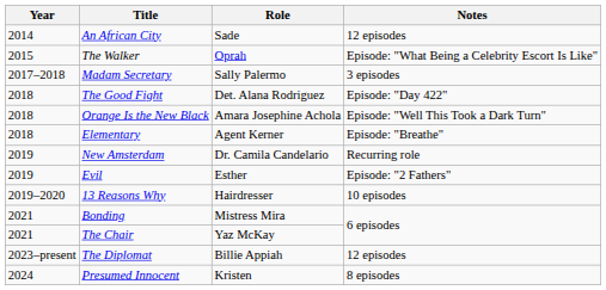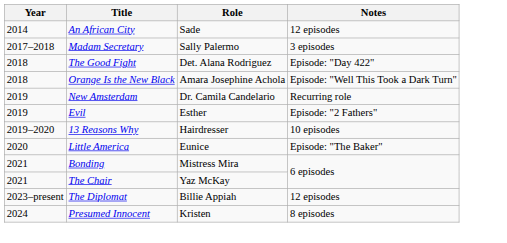 <table class="wikitable sortable">
 <tr>
 <th>Year</th>
 <th>Title</th>
 <th>Role</th>
 <th>Notes</th>
 </tr>
 <tr>
 <td>2014</td>
 <td><em><a href='#'>An African City</a></em></td>
 <td>Sade</td>
 <td>12 episodes</td>
-</tr>
-<tr>
-<td>2015</td>
-<td><em>The Walker</em></td>
-<td><a href='#'>Oprah</a></td>
-<td>Episode: "What Being a Celebrity Escort Is Like"</td>
 </tr>
 <tr>
 <td>2017–2018</td>
 <td><a href='#'><em>Madam Secretary</em></a></td>
 <td>Sally Palermo</td>
 <td>3 episodes</td>
 </tr>
 <tr>
 <td>2018</td>
 <td><em><a href='#'>The Good Fight</a></em></td>
 <td>Det. Alana Rodriguez</td>
 <td>Episode: "Day 422"</td>
 </tr>
 <tr>
 <td>2018</td>
 <td><em><a href='#'>Orange Is the New Black</a></em></td>
 <td>Amara Josephine Achola</td>
 <td>Episode: "Well This Took a Dark Turn"</td>
 </tr>
 <tr>
-<td>2018</td>
-<td><a href='#'><em>Elementary</em></a></td>
-<td>Agent Kerner</td>
-<td>Episode: "Breathe"</td>
-</tr>
-<tr>
 <td>2019</td>
 <td><a href='#'><em>New Amsterdam</em></a></td>
 <td>Dr. Camila Candelario</td>
 <td>Recurring role</td>
 </tr>
 <tr>
 <td>2019</td>
 <td><a href='#'><em>Evil</em></a></td>
 <td>Esther</td>
 <td>Episode: "2 Fathers"</td>
 </tr>
 <tr>
 <td>2019–2020</td>
 <td><em><a href='#'>13 Reasons Why</a></em></td>
 <td>Hairdresser</td>
 <td>10 episodes</td>
+</tr>
+<tr>
+<td>2020</td>
+<td><a href='#'><em>Little America</em></a></td>
+<td>Eunice</td>
+<td>Episode: "The Baker"</td>
 </tr>
 <tr>
 <td>2021</td>
 <td><a href='#'><em>Bonding</em></a></td>
 <td>Mistress Mira</td>
 <td rowspan="2">6 episodes</td>
 </tr>
 <tr>
 <td>2021</td>
 <td><a href='#'><em>The Chair</em></a></td>
 <td>Yaz McKay</td>
 </tr>
 <tr>
 <td>2023–present</td>
 <td><em><a href='#'>The Diplomat</a></em></td>
 <td>Billie Appiah</td>
 <td>12 episodes</td>
 </tr>
 <tr>
 <td>2024</td>
 <td><em><a href='#'>Presumed Innocent</a></em></td>
 <td>Kristen</td>
 <td>8 episodes</td>
 </tr>
 </table>
